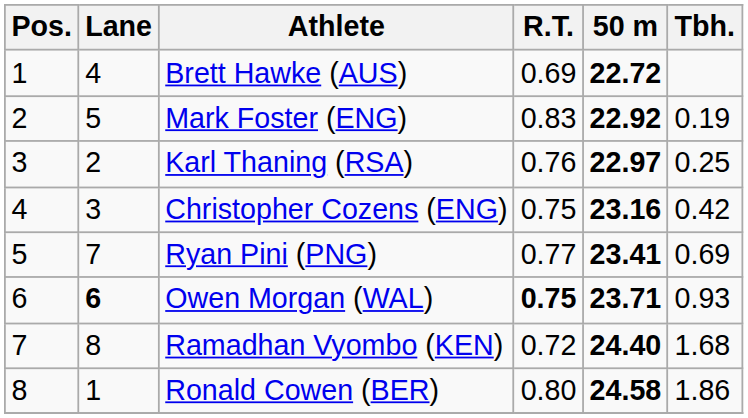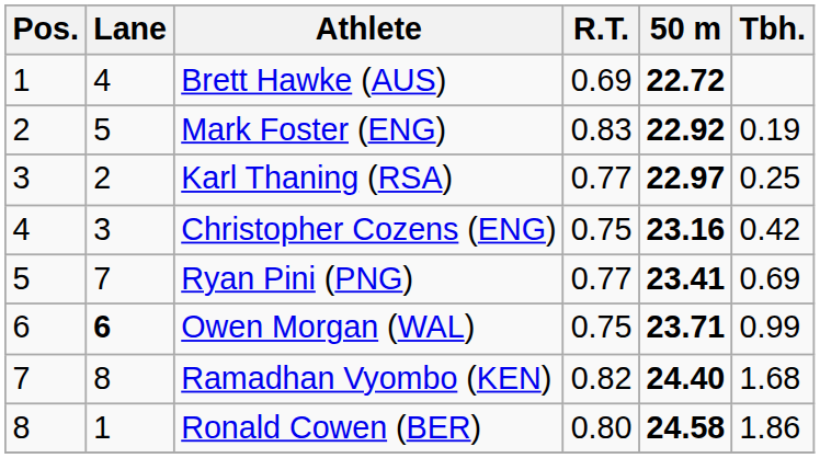 <table class="wikitable">
 <tr>
 <th>Pos.</th>
 <th>Lane</th>
 <th>Athlete</th>
 <th>R.T.</th>
 <th>50 m</th>
 <th>Tbh.</th>
 </tr>
 <tr>
 <td>1</td>
 <td>4</td>
 <td> <a href='#'>Brett Hawke</a> (<a href='#'>AUS</a>)</td>
 <td>0.69</td>
 <td><strong>22.72</strong></td>
 <td> </td>
 </tr>
 <tr>
 <td>2</td>
 <td>5</td>
 <td> <a href='#'>Mark Foster</a> (<a href='#'>ENG</a>)</td>
 <td>0.83</td>
 <td><strong>22.92</strong></td>
 <td>0.19</td>
 </tr>
 <tr>
 <td>3</td>
 <td>2</td>
 <td> <a href='#'>Karl Thaning</a> (<a href='#'>RSA</a>)</td>
-<td>0.76</td>
+<td>0.77</td>
 <td><strong>22.97</strong></td>
 <td>0.25</td>
 </tr>
 <tr>
 <td>4</td>
 <td>3</td>
 <td> <a href='#'>Christopher Cozens</a> (<a href='#'>ENG</a>)</td>
 <td>0.75</td>
 <td><strong>23.16</strong></td>
 <td>0.42</td>
 </tr>
 <tr>
 <td>5</td>
 <td>7</td>
 <td> <a href='#'>Ryan Pini</a> (<a href='#'>PNG</a>)</td>
 <td>0.77</td>
 <td><strong>23.41</strong></td>
 <td>0.69</td>
 </tr>
 <tr>
 <td>6</td>
 <td><strong>6</strong></td>
 <td> <a href='#'>Owen Morgan</a> (<a href='#'>WAL</a>)</td>
-<td><strong>0.75</strong></td>
+<td>0.75</td>
 <td><strong>23.71</strong></td>
-<td>0.93</td>
+<td>0.99</td>
 </tr>
 <tr>
 <td>7</td>
 <td>8</td>
 <td> <a href='#'>Ramadhan Vyombo</a> (<a href='#'>KEN</a>)</td>
-<td>0.72</td>
+<td>0.82</td>
 <td><strong>24.40</strong></td>
 <td>1.68</td>
 </tr>
 <tr>
 <td>8</td>
 <td>1</td>
 <td> <a href='#'>Ronald Cowen</a> (<a href='#'>BER</a>)</td>
 <td>0.80</td>
 <td><strong>24.58</strong></td>
 <td>1.86</td>
 </tr>
 <tr>
 </tr>
 </table>
